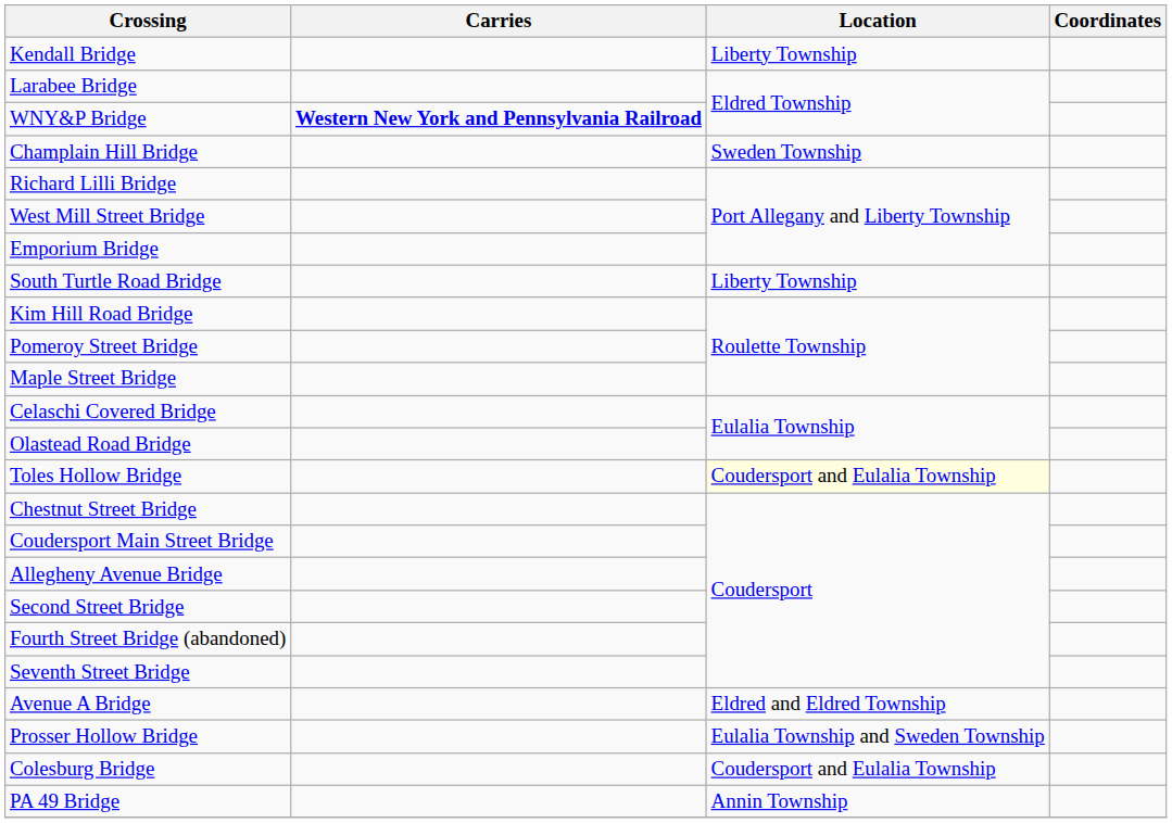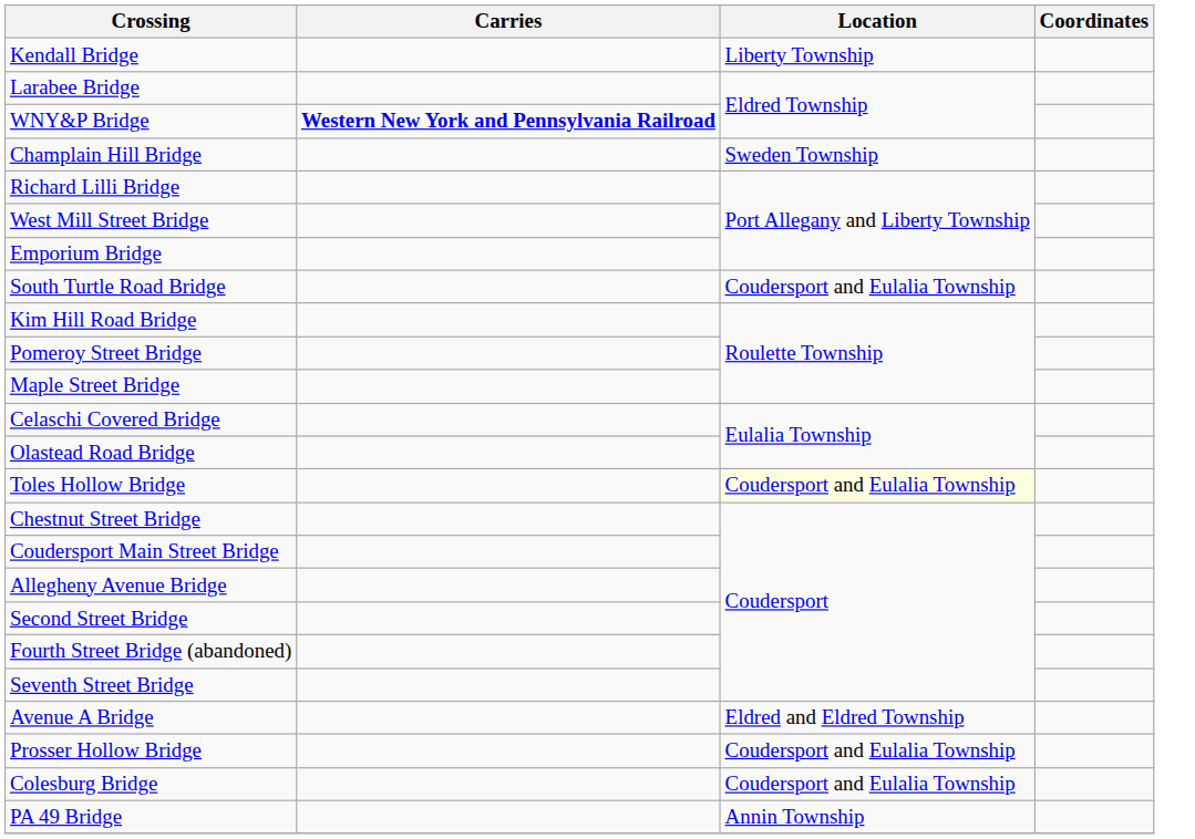 <table class=wikitable>
 <tr>
 <th>Crossing</th>
 <th>Carries</th>
 <th>Location</th>
 <th>Coordinates</th>
 </tr>
 <tr>
 <td><a href='#'>Kendall Bridge</a></td>
 <td></td>
 <td><a href='#'>Liberty Township</a></td>
 <td></td>
 </tr>
 <tr>
 <td><a href='#'>Larabee Bridge</a></td>
 <td></td>
 <td rowspan=2><a href='#'>Eldred Township</a></td>
 <td></td>
 </tr>
 <tr>
 <td><a href='#'>WNY&P Bridge</a></td>
 <td><strong><a href='#'>Western New York and Pennsylvania Railroad</a></strong></td>
 <td></td>
 </tr>
 <tr>
 <td><a href='#'>Champlain Hill Bridge</a></td>
 <td></td>
 <td><a href='#'>Sweden Township</a></td>
 <td></td>
 </tr>
 <tr>
 <td><a href='#'>Richard Lilli Bridge</a></td>
 <td></td>
 <td rowspan=3><a href='#'>Port Allegany</a> and <a href='#'>Liberty Township</a></td>
 <td></td>
 </tr>
 <tr>
 <td><a href='#'>West Mill Street Bridge</a></td>
 <td></td>
 <td></td>
 </tr>
 <tr>
 <td><a href='#'>Emporium Bridge</a></td>
 <td></td>
 <td></td>
 </tr>
 <tr>
 <td><a href='#'>South Turtle Road Bridge</a></td>
 <td></td>
-<td><a href='#'>Liberty Township</a></td>
+<td><a href='#'>Coudersport</a> and <a href='#'>Eulalia Township</a></td>
 <td></td>
 </tr>
 <tr>
 <td><a href='#'>Kim Hill Road Bridge</a></td>
 <td></td>
 <td rowspan=3><a href='#'>Roulette Township</a></td>
 <td></td>
 </tr>
 <tr>
 <td><a href='#'>Pomeroy Street Bridge</a></td>
 <td></td>
 <td></td>
 </tr>
 <tr>
 <td><a href='#'>Maple Street Bridge</a></td>
 <td></td>
 <td></td>
 </tr>
 <tr>
 <td><a href='#'>Celaschi Covered Bridge</a></td>
 <td></td>
 <td rowspan=2><a href='#'>Eulalia Township</a></td>
 <td></td>
 </tr>
 <tr>
 <td><a href='#'>Olastead Road Bridge</a></td>
 <td></td>
 <td></td>
 </tr>
 <tr>
 <td><a href='#'>Toles Hollow Bridge</a></td>
 <td></td>
 <td style="background: lightyellow;"><a href='#'>Coudersport</a> and <a href='#'>Eulalia Township</a></td>
 <td></td>
 </tr>
 <tr>
 <td><a href='#'>Chestnut Street Bridge</a></td>
 <td></td>
 <td rowspan=6><a href='#'>Coudersport</a></td>
 <td></td>
 </tr>
 <tr>
 <td><a href='#'>Coudersport Main Street Bridge</a></td>
 <td></td>
 <td></td>
 </tr>
 <tr>
 <td><a href='#'>Allegheny Avenue Bridge</a></td>
 <td></td>
 <td></td>
 </tr>
 <tr>
 <td><a href='#'>Second Street Bridge</a></td>
 <td></td>
 <td></td>
 </tr>
 <tr>
 <td><a href='#'>Fourth Street Bridge</a> (abandoned)</td>
 <td></td>
 <td></td>
 </tr>
 <tr>
 <td><a href='#'>Seventh Street Bridge</a></td>
 <td></td>
 <td></td>
 </tr>
 <tr>
 <td><a href='#'>Avenue A Bridge</a></td>
 <td></td>
 <td><a href='#'>Eldred</a> and <a href='#'>Eldred Township</a></td>
 <td></td>
 </tr>
 <tr>
 <td><a href='#'>Prosser Hollow Bridge</a></td>
 <td></td>
-<td><a href='#'>Eulalia Township</a> and <a href='#'>Sweden Township</a></td>
+<td><a href='#'>Coudersport</a> and <a href='#'>Eulalia Township</a></td>
 <td></td>
 </tr>
 <tr>
 <td><a href='#'>Colesburg Bridge</a></td>
 <td></td>
 <td><a href='#'>Coudersport</a> and <a href='#'>Eulalia Township</a></td>
 <td></td>
 </tr>
 <tr>
 <td><a href='#'>PA 49 Bridge</a></td>
 <td></td>
 <td><a href='#'>Annin Township</a></td>
 <td></td>
 </tr>
 <tr>
 </tr>
 </table>
